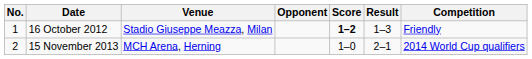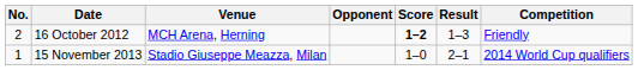 <table class="wikitable sortable">
 <tr>
 <th scope="col">No.</th>
 <th scope="col">Date</th>
 <th scope="col">Venue</th>
 <th scope="col">Opponent</th>
 <th scope="col">Score</th>
 <th scope="col">Result</th>
 <th scope="col">Competition</th>
 </tr>
 <tr>
-<td align="center">1</td>
+<td align="center">2</td>
 <td>16 October 2012</td>
-<td><a href='#'>Stadio Giuseppe Meazza</a>, <a href='#'>Milan</a></td>
+<td><a href='#'>MCH Arena</a>, <a href='#'>Herning</a></td>
 <td></td>
 <td align="center"><strong>1–2</strong></td>
 <td align="center">1–3</td>
 <td><a href='#'>Friendly</a></td>
 </tr>
 <tr>
-<td align="center">2</td>
+<td align="center">1</td>
 <td>15 November 2013</td>
-<td><a href='#'>MCH Arena</a>, <a href='#'>Herning</a></td>
+<td><a href='#'>Stadio Giuseppe Meazza</a>, <a href='#'>Milan</a></td>
 <td></td>
 <td align="center">1–0</td>
 <td align="center">2–1</td>
 <td><a href='#'>2014 World Cup qualifiers</a></td>
 </tr>
 </table>
